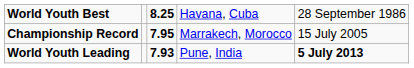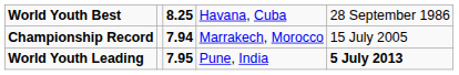 <table class="wikitable">
 <tr>
 <td><strong>World Youth Best</strong></td>
 <td></td>
 <td><strong>8.25</strong></td>
 <td><a href='#'>Havana</a>, <a href='#'>Cuba</a></td>
 <td>28 September 1986</td>
 </tr>
 <tr>
 <td><strong>Championship Record</strong></td>
 <td></td>
-<td><strong>7.95</strong></td>
+<td><strong>7.94</strong></td>
 <td><a href='#'>Marrakech</a>, <a href='#'>Morocco</a></td>
 <td>15 July 2005</td>
 </tr>
 <tr>
 <td><strong>World Youth Leading</strong></td>
 <td></td>
-<td><strong>7.93</strong></td>
+<td><strong>7.95</strong></td>
 <td><a href='#'>Pune</a>, <a href='#'>India</a></td>
 <td><strong>5 July 2013</strong></td>
 </tr>
 </table>
